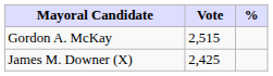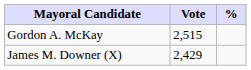 <table class="wikitable">
 <tr>
 <th style="background:#ddf; width:200px;">Mayoral Candidate </th>
 <th style="background:#ddf; width:50px;">Vote</th>
 <th style="background:#ddf; width:30px;">%</th>
 </tr>
 <tr>
 <td>Gordon A. McKay</td>
 <td>2,515</td>
 <td></td>
 </tr>
 <tr>
 <td>James M. Downer (X)</td>
-<td>2,425</td>
+<td>2,429</td>
 <td></td>
 </tr>
 </table>
